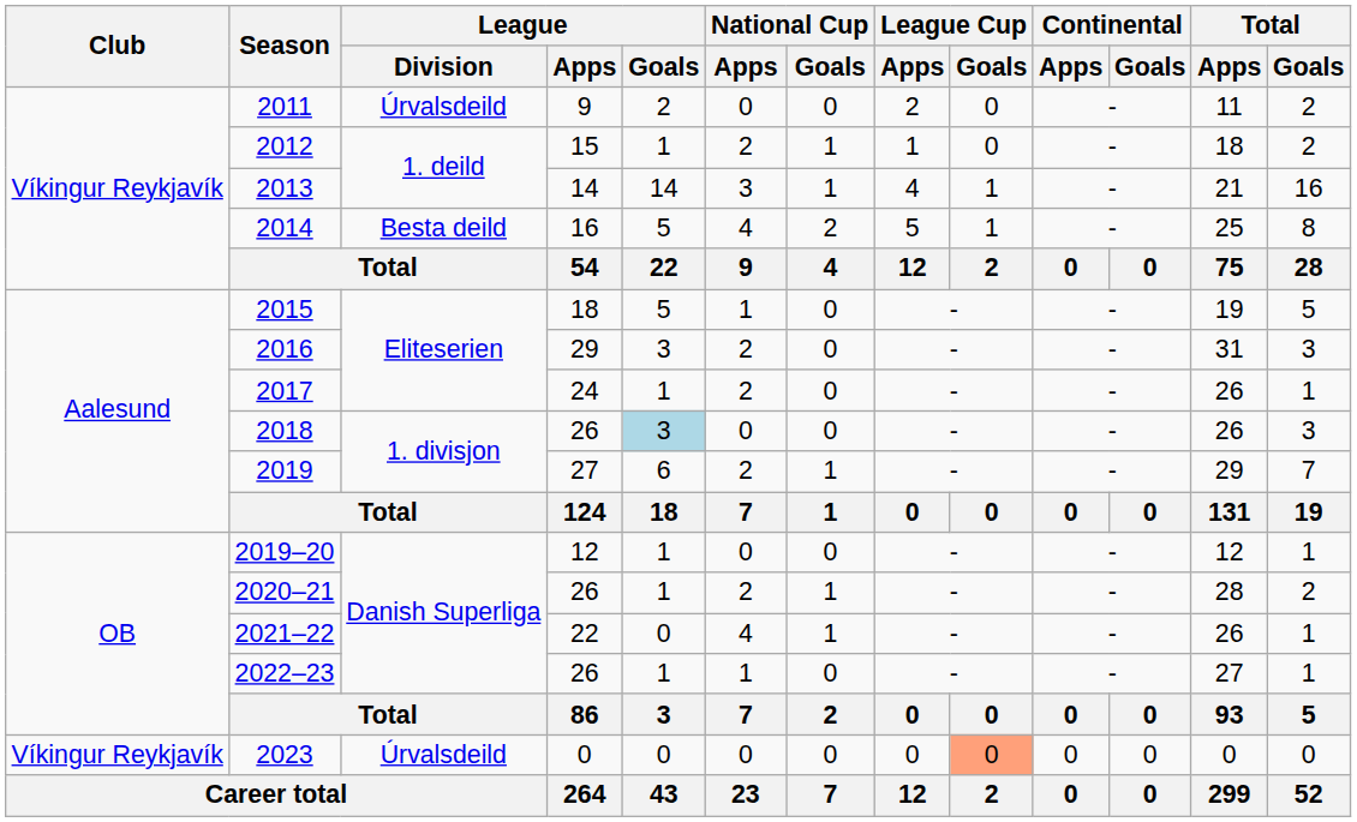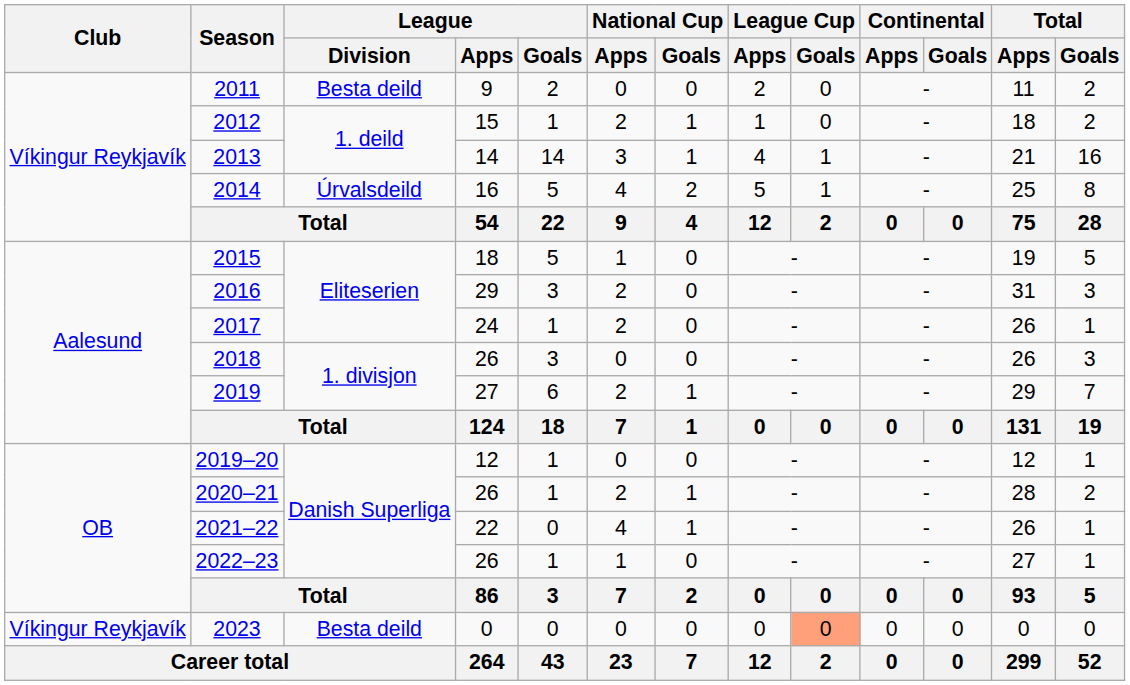 <table class="wikitable" style="text-align: center;">
 <tr>
 <th rowspan="2">Club</th>
 <th rowspan="2">Season</th>
 <th colspan="3">League</th>
 <th colspan="2">National Cup</th>
 <th colspan="2">League Cup</th>
 <th colspan="2">Continental</th>
 <th colspan="2">Total</th>
 </tr>
 <tr>
 <th>Division</th>
 <th>Apps</th>
 <th>Goals</th>
 <th>Apps</th>
 <th>Goals</th>
 <th>Apps</th>
 <th>Goals</th>
 <th>Apps</th>
 <th>Goals</th>
 <th>Apps</th>
 <th>Goals</th>
 </tr>
 <tr>
 <td rowspan="5" valign="center"><a href='#'>Víkingur Reykjavík</a></td>
 <td><a href='#'>2011</a></td>
-<td rowspan="1" valign="center"><a href='#'>Úrvalsdeild</a></td>
+<td rowspan="1" valign="center"><a href='#'>Besta deild</a></td>
 <td>9</td>
 <td>2</td>
 <td>0</td>
 <td>0</td>
 <td>2</td>
 <td>0</td>
 <td colspan="2">-</td>
 <td>11</td>
 <td>2</td>
 </tr>
 <tr>
 <td><a href='#'>2012</a></td>
 <td rowspan="2" valign="center"><a href='#'>1. deild</a></td>
 <td>15</td>
 <td>1</td>
 <td>2</td>
 <td>1</td>
 <td>1</td>
 <td>0</td>
 <td colspan="2">-</td>
 <td>18</td>
 <td>2</td>
 </tr>
 <tr>
 <td><a href='#'>2013</a></td>
 <td>14</td>
 <td>14</td>
 <td>3</td>
 <td>1</td>
 <td>4</td>
 <td>1</td>
 <td colspan="2">-</td>
 <td>21</td>
 <td>16</td>
 </tr>
 <tr>
 <td><a href='#'>2014</a></td>
-<td rowspan="1" valign="center"><a href='#'>Besta deild</a></td>
+<td rowspan="1" valign="center"><a href='#'>Úrvalsdeild</a></td>
 <td>16</td>
 <td>5</td>
 <td>4</td>
 <td>2</td>
 <td>5</td>
 <td>1</td>
 <td colspan="2">-</td>
 <td>25</td>
 <td>8</td>
 </tr>
 <tr>
 <th colspan="2">Total</th>
 <th>54</th>
 <th>22</th>
 <th>9</th>
 <th>4</th>
 <th>12</th>
 <th>2</th>
 <th>0</th>
 <th>0</th>
 <th>75</th>
 <th>28</th>
 </tr>
 <tr>
 <td rowspan="6" valign="center"><a href='#'>Aalesund</a></td>
 <td><a href='#'>2015</a></td>
 <td rowspan="3" valign="center"><a href='#'>Eliteserien</a></td>
 <td>18</td>
 <td>5</td>
 <td>1</td>
 <td>0</td>
 <td colspan="2">-</td>
 <td colspan="2">-</td>
 <td>19</td>
 <td>5</td>
 </tr>
 <tr>
 <td><a href='#'>2016</a></td>
 <td>29</td>
 <td>3</td>
 <td>2</td>
 <td>0</td>
 <td colspan="2">-</td>
 <td colspan="2">-</td>
 <td>31</td>
 <td>3</td>
 </tr>
 <tr>
 <td><a href='#'>2017</a></td>
 <td>24</td>
 <td>1</td>
 <td>2</td>
 <td>0</td>
 <td colspan="2">-</td>
 <td colspan="2">-</td>
 <td>26</td>
 <td>1</td>
 </tr>
 <tr>
 <td><a href='#'>2018</a></td>
 <td rowspan="2" valign="center"><a href='#'>1. divisjon</a></td>
 <td>26</td>
-<td style="background: lightblue;">3</td>
+<td>3</td>
 <td>0</td>
 <td>0</td>
 <td colspan="2">-</td>
 <td colspan="2">-</td>
 <td>26</td>
 <td>3</td>
 </tr>
 <tr>
 <td><a href='#'>2019</a></td>
 <td>27</td>
 <td>6</td>
 <td>2</td>
 <td>1</td>
 <td colspan="2">-</td>
 <td colspan="2">-</td>
 <td>29</td>
 <td>7</td>
 </tr>
 <tr>
 <th colspan="2">Total</th>
 <th>124</th>
 <th>18</th>
 <th>7</th>
 <th>1</th>
 <th>0</th>
 <th>0</th>
 <th>0</th>
 <th>0</th>
 <th>131</th>
 <th>19</th>
 </tr>
 <tr>
 <td rowspan="5" valign="center"><a href='#'>OB</a></td>
 <td><a href='#'>2019–20</a></td>
 <td rowspan="4" valign="center"><a href='#'>Danish Superliga</a></td>
 <td>12</td>
 <td>1</td>
 <td>0</td>
 <td>0</td>
 <td colspan="2">-</td>
 <td colspan="2">-</td>
 <td>12</td>
 <td>1</td>
 </tr>
 <tr>
 <td><a href='#'>2020–21</a></td>
 <td>26</td>
 <td>1</td>
 <td>2</td>
 <td>1</td>
 <td colspan="2">-</td>
 <td colspan="2">-</td>
 <td>28</td>
 <td>2</td>
 </tr>
 <tr>
 <td><a href='#'>2021–22</a></td>
 <td>22</td>
 <td>0</td>
 <td>4</td>
 <td>1</td>
 <td colspan="2">-</td>
 <td colspan="2">-</td>
 <td>26</td>
 <td>1</td>
 </tr>
 <tr>
 <td><a href='#'>2022–23</a></td>
 <td>26</td>
 <td>1</td>
 <td>1</td>
 <td>0</td>
 <td colspan="2">-</td>
 <td colspan="2">-</td>
 <td>27</td>
 <td>1</td>
 </tr>
 <tr>
 <th colspan="2">Total</th>
 <th>86</th>
 <th>3</th>
 <th>7</th>
 <th>2</th>
 <th>0</th>
 <th>0</th>
 <th>0</th>
 <th>0</th>
 <th>93</th>
 <th>5</th>
 </tr>
 <tr>
 <td rowspan="1" valign="center"><a href='#'>Víkingur Reykjavík</a></td>
 <td><a href='#'>2023</a></td>
-<td rowspan="1" valign="center"><a href='#'>Úrvalsdeild</a></td>
+<td rowspan="1" valign="center"><a href='#'>Besta deild</a></td>
 <td>0</td>
 <td>0</td>
 <td>0</td>
 <td>0</td>
 <td>0</td>
 <td style="background: lightsalmon;">0</td>
 <td>0</td>
 <td>0</td>
 <td>0</td>
 <td>0</td>
 </tr>
 <tr>
 <th colspan="3">Career total</th>
 <th>264</th>
 <th>43</th>
 <th>23</th>
 <th>7</th>
 <th>12</th>
 <th>2</th>
 <th>0</th>
 <th>0</th>
 <th>299</th>
 <th>52</th>
 </tr>
 </table>
